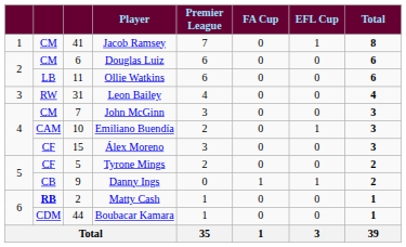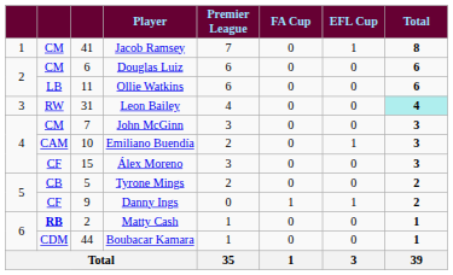 <table class="wikitable sortable" style="text-align:center">
 <tr>
 <th style="background:#660033;color:#9be1ff; width:35px;"></th>
 <th style="background:#660033;color:#9be1ff; width:35px;"></th>
 <th style="background:#660033;color:#9be1ff; width:35px;"></th>
 <th style="background:#660033;color:#9be1ff;">Player</th>
 <th style="background:#660033;color:#9be1ff; width:75px;">Premier League</th>
 <th style="background:#660033;color:#9be1ff; width:75px;">FA Cup</th>
 <th style="background:#660033;color:#9be1ff; width:75px;">EFL Cup</th>
 <th style="background:#660033;color:#9be1ff; width:75px;"><strong>Total</strong></th>
 </tr>
 <tr>
 <td>1</td>
 <td><a href='#'>CM</a></td>
 <td>41</td>
 <td> <a href='#'>Jacob Ramsey</a></td>
 <td>7</td>
 <td>0</td>
 <td>1</td>
 <td><strong>8</strong></td>
 </tr>
 <tr>
 <td rowspan="2">2</td>
 <td><a href='#'>CM</a></td>
 <td>6</td>
 <td> <a href='#'>Douglas Luiz</a></td>
 <td>6</td>
 <td>0</td>
 <td>0</td>
 <td><strong>6</strong></td>
 </tr>
 <tr>
 <td><a href='#'>LB</a></td>
 <td>11</td>
 <td> <a href='#'>Ollie Watkins</a></td>
 <td>6</td>
 <td>0</td>
 <td>0</td>
 <td><strong>6</strong></td>
 </tr>
 <tr>
 <td>3</td>
 <td><a href='#'>RW</a></td>
 <td>31</td>
 <td> <a href='#'>Leon Bailey</a></td>
 <td>4</td>
 <td>0</td>
 <td>0</td>
-<td><strong>4</strong></td>
+<td style="background: paleturquoise;"><strong>4</strong></td>
 </tr>
 <tr>
 <td rowspan="3">4</td>
 <td><a href='#'>CM</a></td>
 <td>7</td>
 <td> <a href='#'>John McGinn</a></td>
 <td>3</td>
 <td>0</td>
 <td>0</td>
 <td><strong>3</strong></td>
 </tr>
 <tr>
 <td><a href='#'>CAM</a></td>
 <td>10</td>
 <td> <a href='#'>Emiliano Buendía</a></td>
 <td>2</td>
 <td>0</td>
 <td>1</td>
 <td><strong>3</strong></td>
 </tr>
 <tr>
 <td><a href='#'>CF</a></td>
 <td>15</td>
 <td> <a href='#'>Álex Moreno</a></td>
 <td>3</td>
 <td>0</td>
 <td>0</td>
 <td><strong>3</strong></td>
 </tr>
 <tr>
 <td rowspan="2">5</td>
-<td><a href='#'>CF</a></td>
+<td><a href='#'>CB</a></td>
 <td>5</td>
 <td> <a href='#'>Tyrone Mings</a></td>
 <td>2</td>
 <td>0</td>
 <td>0</td>
 <td><strong>2</strong></td>
 </tr>
 <tr>
-<td><a href='#'>CB</a></td>
+<td><a href='#'>CF</a></td>
 <td>9</td>
 <td> <a href='#'>Danny Ings</a></td>
 <td>0</td>
 <td>1</td>
 <td>1</td>
 <td><strong>2</strong></td>
 </tr>
 <tr>
 <td rowspan="2">6</td>
 <td><strong><a href='#'>RB</a></strong></td>
 <td>2</td>
 <td> <a href='#'>Matty Cash</a></td>
 <td>1</td>
 <td>0</td>
 <td>0</td>
 <td><strong>1</strong></td>
 </tr>
 <tr>
 <td><a href='#'>CDM</a></td>
 <td>44</td>
 <td><a href='#'>Boubacar Kamara</a></td>
 <td>1</td>
 <td>0</td>
 <td>0</td>
 <td><strong>1</strong></td>
 </tr>
 <tr class="sortbottom">
 <th colspan="4"><strong>Total</strong></th>
 <th>35</th>
 <th><strong>1</strong></th>
 <th>3</th>
 <th>39</th>
 </tr>
 </table>
